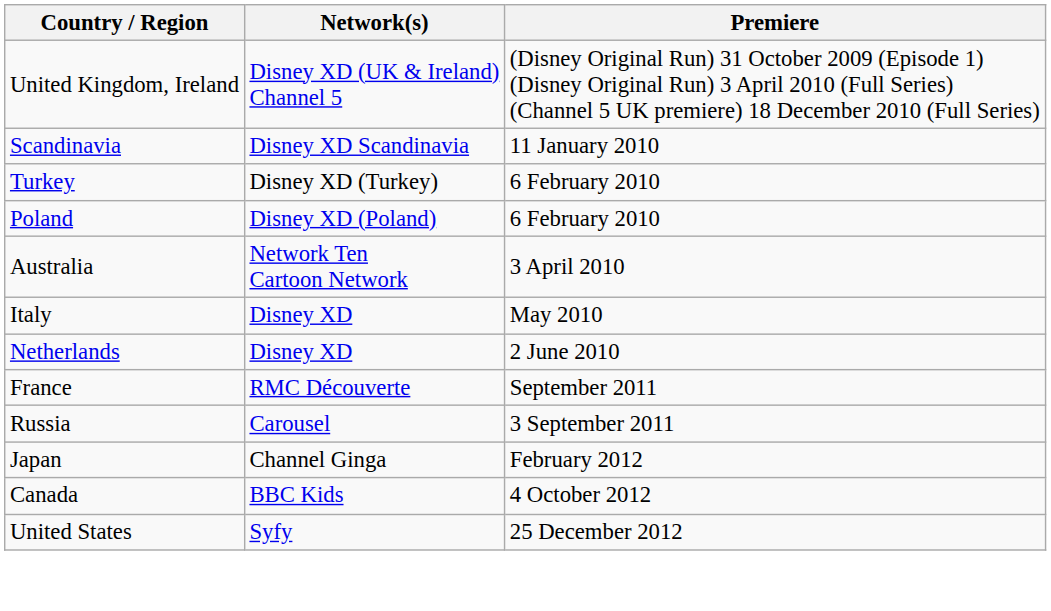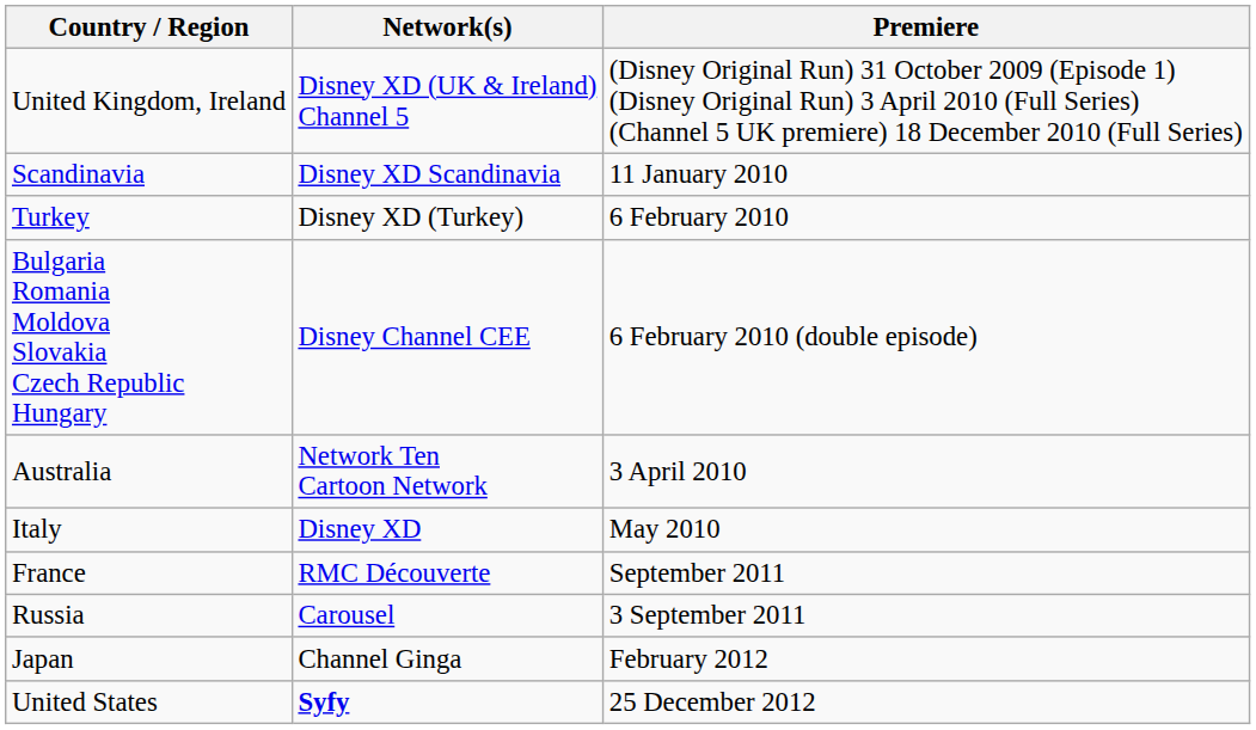 <table class="wikitable">
 <tr>
 <th>Country / Region</th>
 <th>Network(s)</th>
 <th>Premiere</th>
 </tr>
 <tr>
 <td>United Kingdom, Ireland</td>
 <td><a href='#'>Disney XD (UK & Ireland)</a>  <br> <a href='#'>Channel 5</a></td>
 <td>(Disney Original Run) 31 October 2009 (Episode 1)<br>(Disney Original Run) 3 April 2010 (Full Series)<br> (Channel 5 UK premiere) 18 December 2010 (Full Series)</td>
 </tr>
 <tr>
 <td><a href='#'>Scandinavia</a></td>
 <td><a href='#'>Disney XD Scandinavia</a></td>
 <td>11 January 2010</td>
 </tr>
 <tr>
 <td><a href='#'>Turkey</a></td>
 <td>Disney XD (Turkey)</td>
 <td>6 February 2010</td>
 </tr>
 <tr>
-<td><a href='#'>Poland</a></td>
-<td><a href='#'>Disney XD (Poland)</a></td>
-<td>6 February 2010</td>
+<td><a href='#'>Bulgaria</a><br><a href='#'>Romania</a><br><a href='#'>Moldova</a><br><a href='#'>Slovakia</a><br><a href='#'>Czech Republic</a><br><a href='#'>Hungary</a></td>
+<td><a href='#'>Disney Channel CEE</a></td>
+<td>6 February 2010 (double episode)</td>
 </tr>
 <tr>
 <td>Australia</td>
 <td><a href='#'>Network Ten</a><br><a href='#'>Cartoon Network</a></td>
 <td>3 April 2010</td>
 </tr>
 <tr>
 <td>Italy</td>
 <td><a href='#'>Disney XD</a></td>
 <td>May 2010</td>
-</tr>
-<tr>
-<td><a href='#'>Netherlands</a></td>
-<td><a href='#'>Disney XD</a></td>
-<td>2 June 2010</td>
 </tr>
 <tr>
 <td>France</td>
 <td><a href='#'>RMC Découverte</a></td>
 <td>September 2011</td>
 </tr>
 <tr>
 <td>Russia</td>
 <td><a href='#'>Carousel</a></td>
 <td>3 September 2011</td>
 </tr>
 <tr>
 <td>Japan</td>
 <td>Channel Ginga</td>
 <td>February 2012</td>
 </tr>
 <tr>
-<td>Canada</td>
-<td><a href='#'>BBC Kids</a></td>
-<td>4 October 2012</td>
-</tr>
-<tr>
 <td>United States</td>
-<td><a href='#'>Syfy</a></td>
+<td><strong><a href='#'>Syfy</a></strong></td>
 <td>25 December 2012</td>
 </tr>
 </table>
